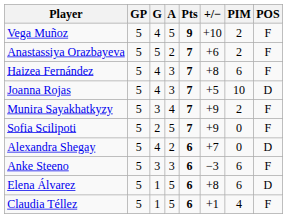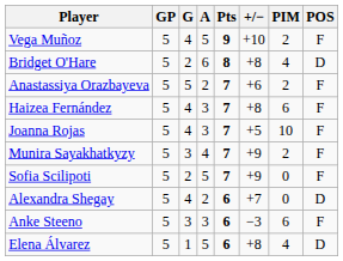 <table class="wikitable sortable" style="text-align:center;">
 <tr>
 <th>Player</th>
 <th>GP</th>
 <th>G</th>
 <th>A</th>
 <th>Pts</th>
 <th>+/−</th>
 <th>PIM</th>
 <th>POS</th>
 </tr>
 <tr>
 <td style="text-align:left;"> <a href='#'>Vega Muñoz</a></td>
 <td>5</td>
 <td>4</td>
 <td>5</td>
 <td><strong>9</strong></td>
 <td>+10</td>
 <td>2</td>
 <td>F</td>
+</tr>
+<tr>
+<td style="text-align:left;"> <a href='#'>Bridget O'Hare</a></td>
+<td>5</td>
+<td>2</td>
+<td>6</td>
+<td><strong>8</strong></td>
+<td>+8</td>
+<td>4</td>
+<td>D</td>
 </tr>
 <tr>
 <td style="text-align:left;"> <a href='#'>Anastassiya Orazbayeva</a></td>
 <td>5</td>
 <td>5</td>
 <td>2</td>
 <td><strong>7</strong></td>
 <td>+6</td>
 <td>2</td>
 <td>F</td>
 </tr>
 <tr>
 <td style="text-align:left;"> <a href='#'>Haizea Fernández</a></td>
 <td>5</td>
 <td>4</td>
 <td>3</td>
 <td><strong>7</strong></td>
 <td>+8</td>
 <td>6</td>
 <td>F</td>
 </tr>
 <tr>
 <td style="text-align:left;"> <a href='#'>Joanna Rojas</a></td>
 <td>5</td>
 <td>4</td>
 <td>3</td>
 <td><strong>7</strong></td>
 <td>+5</td>
 <td>10</td>
-<td>D</td>
+<td>F</td>
 </tr>
 <tr>
 <td style="text-align:left;"> <a href='#'>Munira Sayakhatkyzy</a></td>
 <td>5</td>
 <td>3</td>
 <td>4</td>
 <td><strong>7</strong></td>
 <td>+9</td>
 <td>2</td>
 <td>F</td>
 </tr>
 <tr>
 <td style="text-align:left;"> <a href='#'>Sofia Scilipoti</a></td>
 <td>5</td>
 <td>2</td>
 <td>5</td>
 <td><strong>7</strong></td>
 <td>+9</td>
 <td>0</td>
 <td>F</td>
 </tr>
 <tr>
 <td style="text-align:left;"> <a href='#'>Alexandra Shegay</a></td>
 <td>5</td>
 <td>4</td>
 <td>2</td>
 <td><strong>6</strong></td>
 <td>+7</td>
 <td>0</td>
 <td>D</td>
 </tr>
 <tr>
 <td style="text-align:left;"> <a href='#'>Anke Steeno</a></td>
 <td>5</td>
 <td>3</td>
 <td>3</td>
 <td><strong>6</strong></td>
 <td>−3</td>
 <td>6</td>
 <td>F</td>
 </tr>
 <tr>
 <td style="text-align:left;"> <a href='#'>Elena Álvarez</a></td>
 <td>5</td>
 <td>1</td>
 <td>5</td>
 <td><strong>6</strong></td>
 <td>+8</td>
-<td>6</td>
+<td>4</td>
 <td>D</td>
 </tr>
-<tr>
-<td style="text-align:left;"> <a href='#'>Claudia Téllez</a></td>
-<td>5</td>
-<td>1</td>
-<td>5</td>
-<td><strong>6</strong></td>
-<td>+1</td>
-<td>4</td>
-<td>F</td>
-</tr>
 </table>
